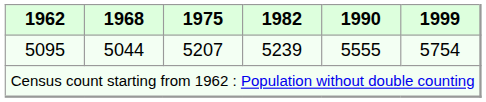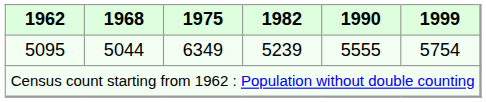 <table rules="all" cellspacing="0" cellpadding="4" style="margin:auto; border:1px solid #999; border-right:2px solid #999; border-bottom:2px solid #999; background:#f3fff3;">
 <tr style="background:#dfd;">
 <th>1962</th>
 <th>1968</th>
 <th>1975</th>
 <th>1982</th>
 <th>1990</th>
 <th>1999</th>
 </tr>
 <tr style="text-align:center;">
 <td>5095</td>
 <td style="text-align:center;">5044</td>
-<td style="text-align:center;">5207</td>
+<td style="text-align:center;">6349</td>
 <td style="text-align:center;">5239</td>
 <td style="text-align:center;">5555</td>
 <td style="text-align:center;">5754</td>
 </tr>
 <tr>
 <td colspan="6" style="text-align:center;"><small>Census count starting from 1962 : <a href='#'>Population without double counting</a></small></td>
 </tr>
 </table>
